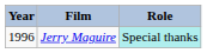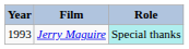 <table class="wikitable" style="font-size:95%;">
 <tr>
 <th style="background:#B0C4DE;">Year</th>
 <th style="background:#B0C4DE;">Film</th>
 <th style="background:#B0C4DE;">Role</th>
 </tr>
 <tr>
-<td>1996</td>
+<td>1993</td>
 <td><em><a href='#'>Jerry Maguire</a></em></td>
 <td style="background: paleturquoise;">Special thanks</td>
 </tr>
 </table>
